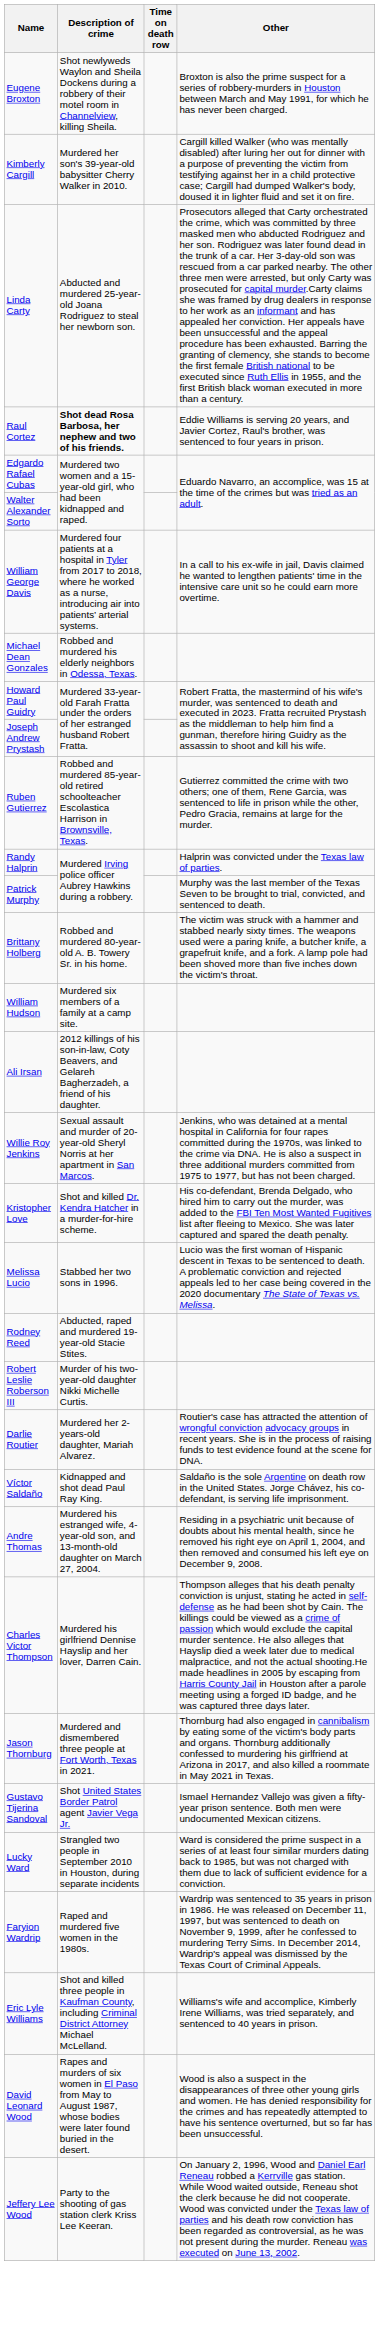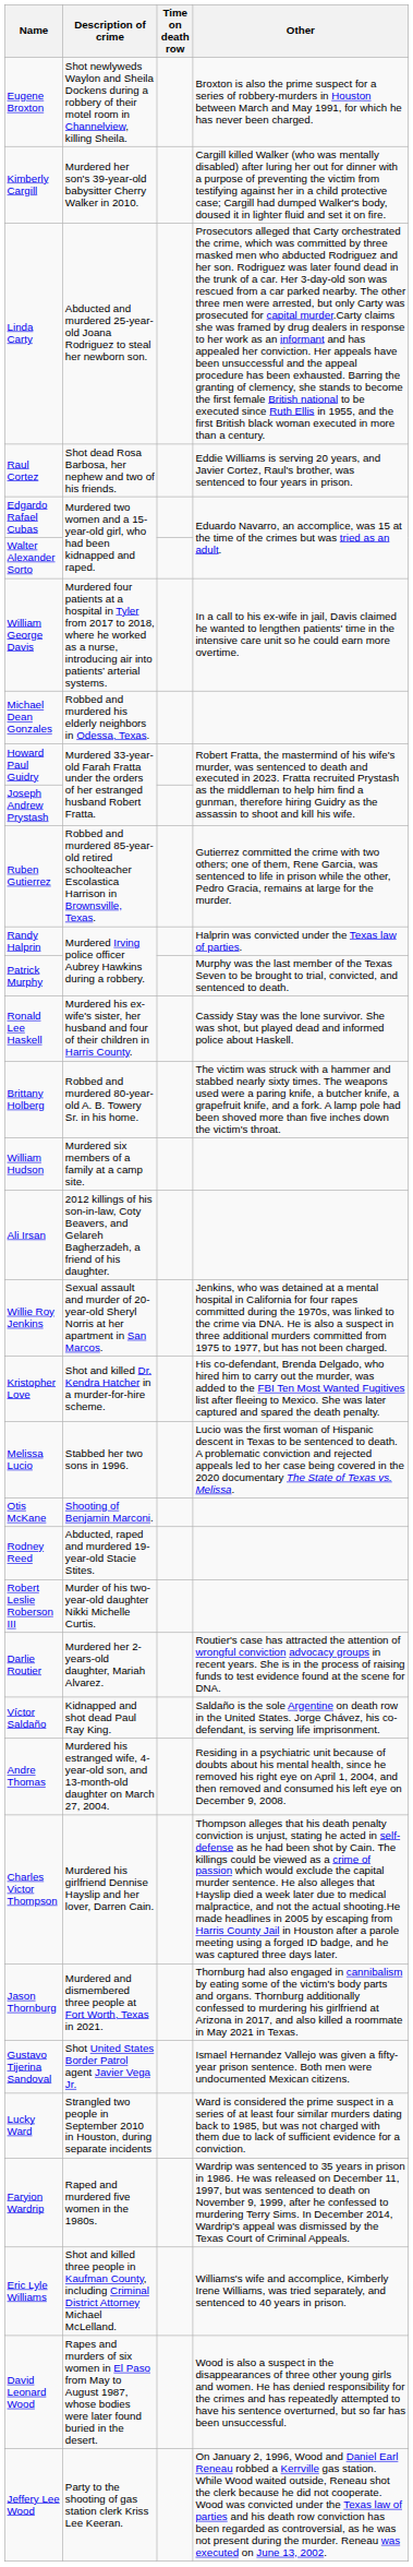 <table class="wikitable sortable">
 <tr>
 <th>Name</th>
 <th>Description of crime</th>
 <th>Time on death row</th>
 <th>Other</th>
 </tr>
 <tr>
 <td><a href='#'>Eugene Broxton</a></td>
 <td>Shot newlyweds Waylon and Sheila Dockens during a robbery of their motel room in <a href='#'>Channelview</a>, killing Sheila.</td>
 <td></td>
 <td>Broxton is also the prime suspect for a series of robbery-murders in <a href='#'>Houston</a> between March and May 1991, for which he has never been charged.</td>
 </tr>
 <tr>
 <td><a href='#'>Kimberly Cargill</a></td>
 <td>Murdered her son's 39-year-old babysitter Cherry Walker in 2010.</td>
 <td></td>
 <td>Cargill killed Walker (who was mentally disabled) after luring her out for dinner with a purpose of preventing the victim from testifying against her in a child protective case; Cargill had dumped Walker's body, doused it in lighter fluid and set it on fire.</td>
 </tr>
 <tr>
 <td><a href='#'>Linda Carty</a></td>
 <td>Abducted and murdered 25-year-old Joana Rodriguez to steal her newborn son.</td>
 <td></td>
 <td>Prosecutors alleged that Carty orchestrated the crime, which was committed by three masked men who abducted Rodriguez and her son. Rodriguez was later found dead in the trunk of a car. Her 3-day-old son was rescued from a car parked nearby. The other three men were arrested, but only Carty was prosecuted for <a href='#'>capital murder</a>.Carty claims she was framed by drug dealers in response to her work as an <a href='#'>informant</a> and has appealed her conviction. Her appeals have been unsuccessful and the appeal procedure has been exhausted. Barring the granting of clemency, she stands to become the first female <a href='#'>British national</a> to be executed since <a href='#'>Ruth Ellis</a> in 1955, and the first British black woman executed in more than a century.</td>
 </tr>
 <tr>
 <td><a href='#'>Raul Cortez</a></td>
-<td><strong>Shot dead Rosa Barbosa, her nephew and two of his friends.</strong></td>
+<td>Shot dead Rosa Barbosa, her nephew and two of his friends.</td>
 <td></td>
 <td>Eddie Williams is serving 20 years, and Javier Cortez, Raul's brother, was sentenced to four years in prison.</td>
 </tr>
 <tr>
 <td><a href='#'>Edgardo Rafael Cubas</a></td>
 <td rowspan=2>Murdered two women and a 15-year-old girl, who had been kidnapped and raped.</td>
 <td></td>
 <td rowspan=2>Eduardo Navarro, an accomplice, was 15 at the time of the crimes but was <a href='#'>tried as an adult</a>.</td>
 </tr>
 <tr>
 <td><a href='#'>Walter Alexander Sorto</a></td>
 <td></td>
 </tr>
 <tr>
 <td><a href='#'>William George Davis</a></td>
 <td>Murdered four patients at a hospital in <a href='#'>Tyler</a> from 2017 to 2018, where he worked as a nurse, introducing air into patients’ arterial systems.</td>
 <td></td>
 <td>In a call to his ex-wife in jail, Davis claimed he wanted to lengthen patients' time in the intensive care unit so he could earn more overtime.</td>
 </tr>
 <tr>
 <td><a href='#'>Michael Dean Gonzales</a></td>
 <td>Robbed and murdered his elderly neighbors in <a href='#'>Odessa, Texas</a>.</td>
 <td></td>
 <td></td>
 </tr>
 <tr>
 <td><a href='#'>Howard Paul Guidry</a></td>
 <td rowspan=2>Murdered 33-year-old Farah Fratta under the orders of her estranged husband Robert Fratta.</td>
 <td></td>
 <td rowspan=2>Robert Fratta, the mastermind of his wife's murder, was sentenced to death and executed in 2023. Fratta recruited Prystash as the middleman to help him find a gunman, therefore hiring Guidry as the assassin to shoot and kill his wife.</td>
 </tr>
 <tr>
 <td><a href='#'>Joseph Andrew Prystash</a></td>
 <td></td>
 </tr>
 <tr>
 <td><a href='#'>Ruben Gutierrez</a></td>
 <td>Robbed and murdered 85-year-old retired schoolteacher Escolastica Harrison in <a href='#'>Brownsville, Texas</a>.</td>
 <td></td>
 <td>Gutierrez committed the crime with two others; one of them, Rene Garcia, was sentenced to life in prison while the other, Pedro Gracia, remains at large for the murder.</td>
 </tr>
 <tr>
 <td><a href='#'>Randy Halprin</a></td>
 <td rowspan=2>Murdered <a href='#'>Irving</a> police officer Aubrey Hawkins during a robbery.</td>
 <td></td>
 <td>Halprin was convicted under the <a href='#'>Texas law of parties</a>.</td>
 </tr>
 <tr>
 <td><a href='#'>Patrick Murphy</a></td>
 <td></td>
 <td>Murphy was the last member of the Texas Seven to be brought to trial, convicted, and sentenced to death.</td>
 </tr>
 <tr>
+<td><a href='#'>Ronald Lee Haskell</a></td>
+<td>Murdered his ex-wife's sister, her husband and four of their children in <a href='#'>Harris County</a>.</td>
+<td></td>
+<td>Cassidy Stay was the lone survivor. She was shot, but played dead and informed police about Haskell.</td>
+</tr>
+<tr>
 <td><a href='#'>Brittany Holberg</a></td>
 <td>Robbed and murdered 80-year-old A. B. Towery Sr. in his home.</td>
 <td></td>
 <td>The victim was struck with a hammer and stabbed nearly sixty times. The weapons used were a paring knife, a butcher knife, a grapefruit knife, and a fork. A lamp pole had been shoved more than five inches down the victim's throat.</td>
 </tr>
 <tr>
 <td><a href='#'>William Hudson</a></td>
 <td>Murdered six members of a family at a camp site.</td>
 <td></td>
 </tr>
 <tr>
 <td><a href='#'>Ali Irsan</a></td>
 <td>2012 killings of his son-in-law, Coty Beavers, and Gelareh Bagherzadeh, a friend of his daughter.</td>
 <td></td>
 <td></td>
 </tr>
 <tr>
 <td><a href='#'>Willie Roy Jenkins</a></td>
 <td>Sexual assault and murder of 20-year-old Sheryl Norris at her apartment in <a href='#'>San Marcos</a>.</td>
 <td></td>
 <td>Jenkins, who was detained at a mental hospital in California for four rapes committed during the 1970s, was linked to the crime via DNA. He is also a suspect in three additional murders committed from 1975 to 1977, but has not been charged.</td>
 </tr>
 <tr>
 <td><a href='#'>Kristopher Love</a></td>
 <td>Shot and killed <a href='#'>Dr. Kendra Hatcher</a> in a murder-for-hire scheme.</td>
 <td></td>
 <td>His co-defendant, Brenda Delgado, who hired him to carry out the murder, was added to the <a href='#'>FBI Ten Most Wanted Fugitives</a> list after fleeing to Mexico. She was later captured and spared the death penalty.</td>
 </tr>
 <tr>
 <td><a href='#'>Melissa Lucio</a></td>
 <td>Stabbed her two sons in 1996.</td>
 <td></td>
 <td>Lucio was the first woman of Hispanic descent in Texas to be sentenced to death. A problematic conviction and rejected appeals led to her case being covered in the 2020 documentary <em><a href='#'>The State of Texas vs. Melissa</a></em>.</td>
+</tr>
+<tr>
+<td><a href='#'>Otis McKane</a></td>
+<td><a href='#'>Shooting of Benjamin Marconi</a>.</td>
+<td></td>
+<td></td>
 </tr>
 <tr>
 <td><a href='#'>Rodney Reed</a></td>
 <td>Abducted, raped and murdered 19-year-old Stacie Stites.</td>
 <td></td>
 <td></td>
 </tr>
 <tr>
 <td><a href='#'>Robert Leslie Roberson III</a></td>
 <td>Murder of his two-year-old daughter Nikki Michelle Curtis.</td>
 <td></td>
 <td></td>
 </tr>
 <tr>
 <td><a href='#'>Darlie Routier</a></td>
 <td>Murdered her 2-years-old daughter, Mariah Alvarez.</td>
 <td></td>
 <td>Routier's case has attracted the attention of <a href='#'>wrongful conviction</a> <a href='#'>advocacy groups</a> in recent years. She is in the process of raising funds to test evidence found at the scene for DNA.</td>
 </tr>
 <tr>
 <td><a href='#'>Víctor Saldaño</a></td>
 <td>Kidnapped and shot dead Paul Ray King.</td>
 <td></td>
 <td>Saldaño is the sole <a href='#'>Argentine</a> on death row in the United States. Jorge Chávez, his co-defendant, is serving life imprisonment.</td>
 </tr>
 <tr>
 <td><a href='#'>Andre Thomas</a></td>
 <td>Murdered his estranged wife, 4-year-old son, and 13-month-old daughter on March 27, 2004.</td>
 <td></td>
 <td>Residing in a psychiatric unit because of doubts about his mental health, since he removed his right eye on April 1, 2004, and then removed and consumed his left eye on December 9, 2008.</td>
 </tr>
 <tr>
 <td><a href='#'>Charles Victor Thompson</a></td>
 <td>Murdered his girlfriend Dennise Hayslip and her lover, Darren Cain.</td>
 <td></td>
 <td>Thompson alleges that his death penalty conviction is unjust, stating he acted in <a href='#'>self-defense</a> as he had been shot by Cain. The killings could be viewed as a <a href='#'>crime of passion</a> which would exclude the capital murder sentence. He also alleges that Hayslip died a week later due to medical malpractice, and not the actual shooting.He made headlines in 2005 by escaping from <a href='#'>Harris County Jail</a> in Houston after a parole meeting using a forged ID badge, and he was captured three days later.</td>
 </tr>
 <tr>
 <td><a href='#'>Jason Thornburg</a></td>
 <td>Murdered and dismembered three people at <a href='#'>Fort Worth, Texas</a> in 2021.</td>
 <td></td>
 <td>Thornburg had also engaged in <a href='#'>cannibalism</a> by eating some of the victim's body parts and organs. Thornburg additionally confessed to murdering his girlfriend at Arizona in 2017, and also killed a roommate in May 2021 in Texas.</td>
 </tr>
 <tr>
 <td><a href='#'>Gustavo Tijerina Sandoval</a></td>
 <td>Shot <a href='#'>United States Border Patrol</a> agent <a href='#'>Javier Vega Jr.</a></td>
 <td></td>
 <td>Ismael Hernandez Vallejo was given a fifty-year prison sentence. Both men were undocumented Mexican citizens.</td>
 </tr>
 <tr>
 <td><a href='#'>Lucky Ward</a></td>
 <td>Strangled two people in September 2010 in Houston, during separate incidents</td>
 <td></td>
 <td>Ward is considered the prime suspect in a series of at least four similar murders dating back to 1985, but was not charged with them due to lack of sufficient evidence for a conviction.</td>
 </tr>
 <tr>
 <td><a href='#'>Faryion Wardrip</a></td>
 <td>Raped and murdered five women in the 1980s.</td>
 <td></td>
 <td>Wardrip was sentenced to 35 years in prison in 1986. He was released on December 11, 1997, but was sentenced to death on November 9, 1999, after he confessed to murdering Terry Sims. In December 2014, Wardrip's appeal was dismissed by the Texas Court of Criminal Appeals.</td>
 </tr>
 <tr>
 <td><a href='#'>Eric Lyle Williams</a></td>
 <td>Shot and killed three people in <a href='#'>Kaufman County</a>, including <a href='#'>Criminal District Attorney</a> Michael McLelland.</td>
 <td></td>
 <td>Williams's wife and accomplice, Kimberly Irene Williams, was tried separately, and sentenced to 40 years in prison.</td>
 </tr>
 <tr>
 <td><a href='#'>David Leonard Wood</a></td>
 <td>Rapes and murders of six women in <a href='#'>El Paso</a> from May to August 1987, whose bodies were later found buried in the desert.</td>
 <td></td>
 <td>Wood is also a suspect in the disappearances of three other young girls and women. He has denied responsibility for the crimes and has repeatedly attempted to have his sentence overturned, but so far has been unsuccessful.</td>
 </tr>
 <tr>
 <td><a href='#'>Jeffery Lee Wood</a></td>
 <td>Party to the shooting of gas station clerk Kriss Lee Keeran.</td>
 <td></td>
 <td>On January 2, 1996, Wood and <a href='#'>Daniel Earl Reneau</a> robbed a <a href='#'>Kerrville</a> gas station. While Wood waited outside, Reneau shot the clerk because he did not cooperate. Wood was convicted under the <a href='#'>Texas law of parties</a> and his death row conviction has been regarded as controversial, as he was not present during the murder. Reneau <a href='#'>was executed</a> on <a href='#'>June 13, 2002</a>.</td>
 </tr>
 </table>
